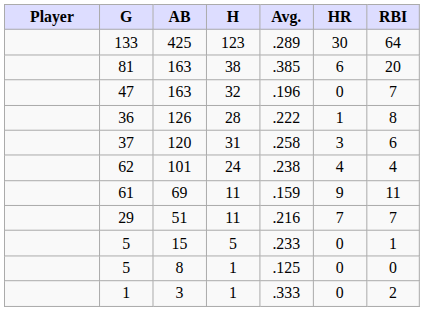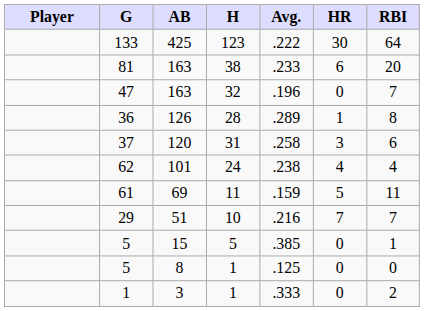 <table class="wikitable sortable">
 <tr>
 <th style="background:#ddf; width:16%;">Player</th>
 <th style="background:#ddf; width:9%;">G</th>
 <th style="background:#ddf; width:9%;">AB</th>
 <th style="background:#ddf; width:9%;">H</th>
 <th style="background:#ddf; width:9%;">Avg.</th>
 <th style="background:#ddf; width:9%;">HR</th>
 <th style="background:#ddf; width:9%;">RBI</th>
 </tr>
 <tr style="text-align:center;">
 <td></td>
 <td>133</td>
 <td>425</td>
 <td>123</td>
-<td>.289</td>
+<td>.222</td>
 <td>30</td>
 <td>64</td>
 </tr>
 <tr style="text-align:center;">
 <td></td>
 <td>81</td>
 <td>163</td>
 <td>38</td>
-<td>.385</td>
+<td>.233</td>
 <td>6</td>
 <td>20</td>
 </tr>
 <tr style="text-align:center;">
 <td></td>
 <td>47</td>
 <td>163</td>
 <td>32</td>
 <td>.196</td>
 <td>0</td>
 <td>7</td>
 </tr>
 <tr style="text-align:center;">
 <td></td>
 <td>36</td>
 <td>126</td>
 <td>28</td>
-<td>.222</td>
+<td>.289</td>
 <td>1</td>
 <td>8</td>
 </tr>
 <tr style="text-align:center;">
 <td></td>
 <td>37</td>
 <td>120</td>
 <td>31</td>
 <td>.258</td>
 <td>3</td>
 <td>6</td>
 </tr>
 <tr style="text-align:center;">
 <td></td>
 <td>62</td>
 <td>101</td>
 <td>24</td>
 <td>.238</td>
 <td>4</td>
 <td>4</td>
 </tr>
 <tr style="text-align:center;">
 <td></td>
 <td>61</td>
 <td>69</td>
 <td>11</td>
 <td>.159</td>
-<td>9</td>
+<td>5</td>
 <td>11</td>
 </tr>
 <tr style="text-align:center;">
 <td></td>
 <td>29</td>
 <td>51</td>
-<td>11</td>
+<td>10</td>
 <td>.216</td>
 <td>7</td>
 <td>7</td>
 </tr>
 <tr style="text-align:center;">
 <td></td>
 <td>5</td>
 <td>15</td>
 <td>5</td>
-<td>.233</td>
+<td>.385</td>
 <td>0</td>
 <td>1</td>
 </tr>
 <tr style="text-align:center;">
 <td></td>
 <td>5</td>
 <td>8</td>
 <td>1</td>
 <td>.125</td>
 <td>0</td>
 <td>0</td>
 </tr>
 <tr style="text-align:center;">
 <td></td>
 <td>1</td>
 <td>3</td>
 <td>1</td>
 <td>.333</td>
 <td>0</td>
 <td>2</td>
 </tr>
 </table>
